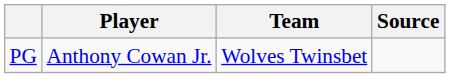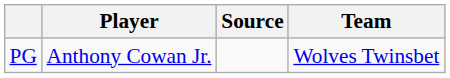 <table class="wikitable" style="text-align: center">
 <tr>
 <th align="center"></th>
 <th align="center">Player</th>
+<th align="center">Source</th>
 <th align="center">Team</th>
-<th align="center">Source</th>
 </tr>
 <tr>
 <td align=center><a href='#'>PG</a></td>
 <td> <a href='#'>Anthony Cowan Jr.</a></td>
+<td></td>
 <td><a href='#'>Wolves Twinsbet</a></td>
-<td></td>
 </tr>
 </table>
